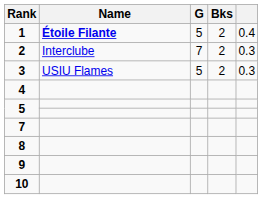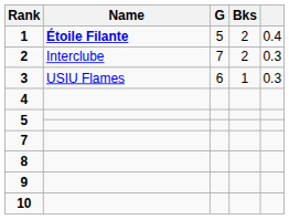 <table class="wikitable" style="text-align:center; font-size:90%;">
 <tr>
 <th width=10px>Rank</th>
 <th width=175px>Name</th>
 <th width=15px>G</th>
 <th width=10px>Bks</th>
 <th width=10px></th>
 </tr>
 <tr>
 <td><strong>1</strong></td>
 <td align=left> <strong><a href='#'>Étoile Filante</a></strong></td>
 <td>5</td>
 <td>2</td>
 <td>0.4</td>
 </tr>
 <tr>
 <td><strong>2</strong></td>
 <td align=left> <a href='#'>Interclube</a></td>
 <td>7</td>
 <td>2</td>
 <td>0.3</td>
 </tr>
 <tr>
 <td><strong>3</strong></td>
 <td align=left> <a href='#'>USIU Flames</a></td>
-<td>5</td>
-<td>2</td>
+<td>6</td>
+<td>1</td>
 <td>0.3</td>
 </tr>
 <tr>
 <td><strong>4</strong></td>
 <td align=left></td>
 <td></td>
 <td></td>
 <td></td>
 </tr>
 <tr>
 <td rowspan=2><strong>5</strong></td>
 <td align=left></td>
 <td></td>
 <td></td>
 <td></td>
 </tr>
 <tr>
 <td align=left></td>
 <td></td>
 <td></td>
 <td></td>
 </tr>
 <tr>
 <td><strong>7</strong></td>
 <td align=left></td>
 <td></td>
 <td></td>
 <td></td>
 </tr>
 <tr>
 <td><strong>8</strong></td>
 <td align=left></td>
 <td></td>
 <td></td>
 <td></td>
 </tr>
 <tr>
 <td><strong>9</strong></td>
 <td align=left></td>
 <td></td>
 <td></td>
 <td></td>
 </tr>
 <tr>
 <td><strong>10</strong></td>
 <td align=left></td>
 <td></td>
 <td></td>
 <td></td>
 </tr>
 </table>
